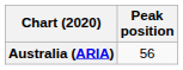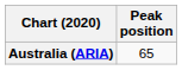 <table class="wikitable plainrowheaders" style="text-align:center;">
 <tr>
 <th>Chart (2020)</th>
 <th>Peak<br>position</th>
 </tr>
 <tr>
 <th scope="row">Australia (<a href='#'>ARIA</a>)</th>
-<td>56</td>
+<td>65</td>
 </tr>
 </table>
